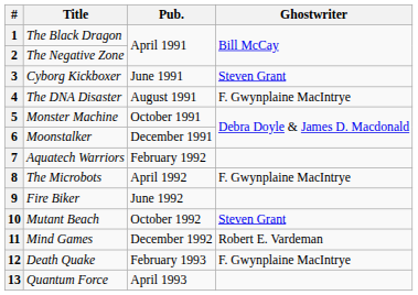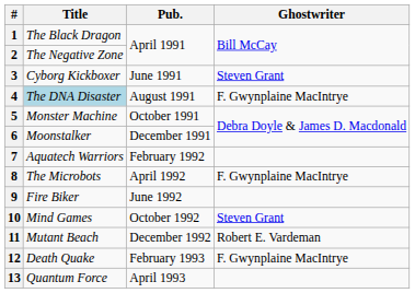 <table class="wikitable">
 <tr>
 <th>#</th>
 <th>Title</th>
 <th>Pub.</th>
 <th>Ghostwriter</th>
 </tr>
 <tr>
 <th>1</th>
 <td><em>The Black Dragon</em></td>
 <td rowspan="2">April 1991</td>
 <td rowspan="2"><a href='#'>Bill McCay</a></td>
 </tr>
 <tr>
 <th>2</th>
 <td><em>The Negative Zone</em></td>
 </tr>
 <tr>
 <th>3</th>
 <td><em>Cyborg Kickboxer</em></td>
 <td>June 1991</td>
 <td><a href='#'>Steven Grant</a></td>
 </tr>
 <tr>
 <th>4</th>
-<td><em>The DNA Disaster</em></td>
+<td style="background: lightblue;"><em>The DNA Disaster</em></td>
 <td>August 1991</td>
 <td>F. Gwynplaine MacIntrye</td>
 </tr>
 <tr>
 <th>5</th>
 <td><em>Monster Machine</em></td>
 <td>October 1991</td>
 <td rowspan="2"><a href='#'>Debra Doyle</a> & <a href='#'>James D. Macdonald</a></td>
 </tr>
 <tr>
 <th>6</th>
 <td><em>Moonstalker</em></td>
 <td>December 1991</td>
 </tr>
 <tr>
 <th>7</th>
 <td><em>Aquatech Warriors</em></td>
 <td>February 1992</td>
 </tr>
 <tr>
 <th>8</th>
 <td><em>The Microbots</em></td>
 <td>April 1992</td>
 <td>F. Gwynplaine MacIntrye</td>
 </tr>
 <tr>
 <th>9</th>
 <td><em>Fire Biker</em></td>
 <td>June 1992</td>
 </tr>
 <tr>
 <th>10</th>
-<td><em>Mutant Beach</em></td>
+<td><em>Mind Games</em></td>
 <td>October 1992</td>
 <td><a href='#'>Steven Grant</a></td>
 </tr>
 <tr>
 <th>11</th>
-<td><em>Mind Games</em></td>
+<td><em>Mutant Beach</em></td>
 <td>December 1992</td>
 <td>Robert E. Vardeman</td>
 </tr>
 <tr>
 <th>12</th>
 <td><em>Death Quake</em></td>
 <td>February 1993</td>
 <td>F. Gwynplaine MacIntrye</td>
 </tr>
 <tr>
 <th>13</th>
 <td><em>Quantum Force</em></td>
 <td>April 1993</td>
 </tr>
 </table>
